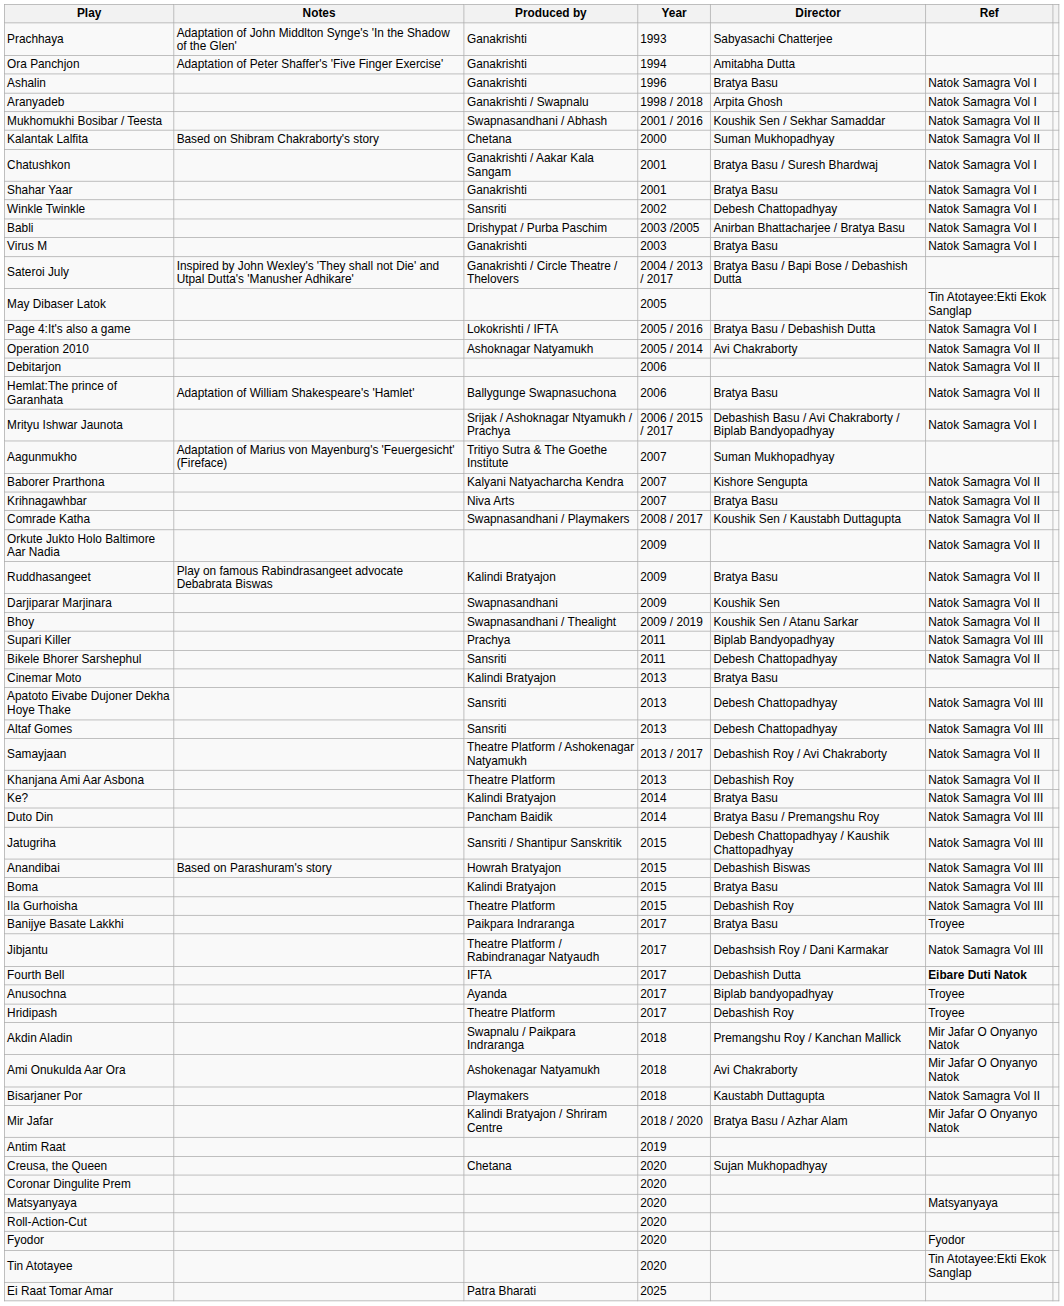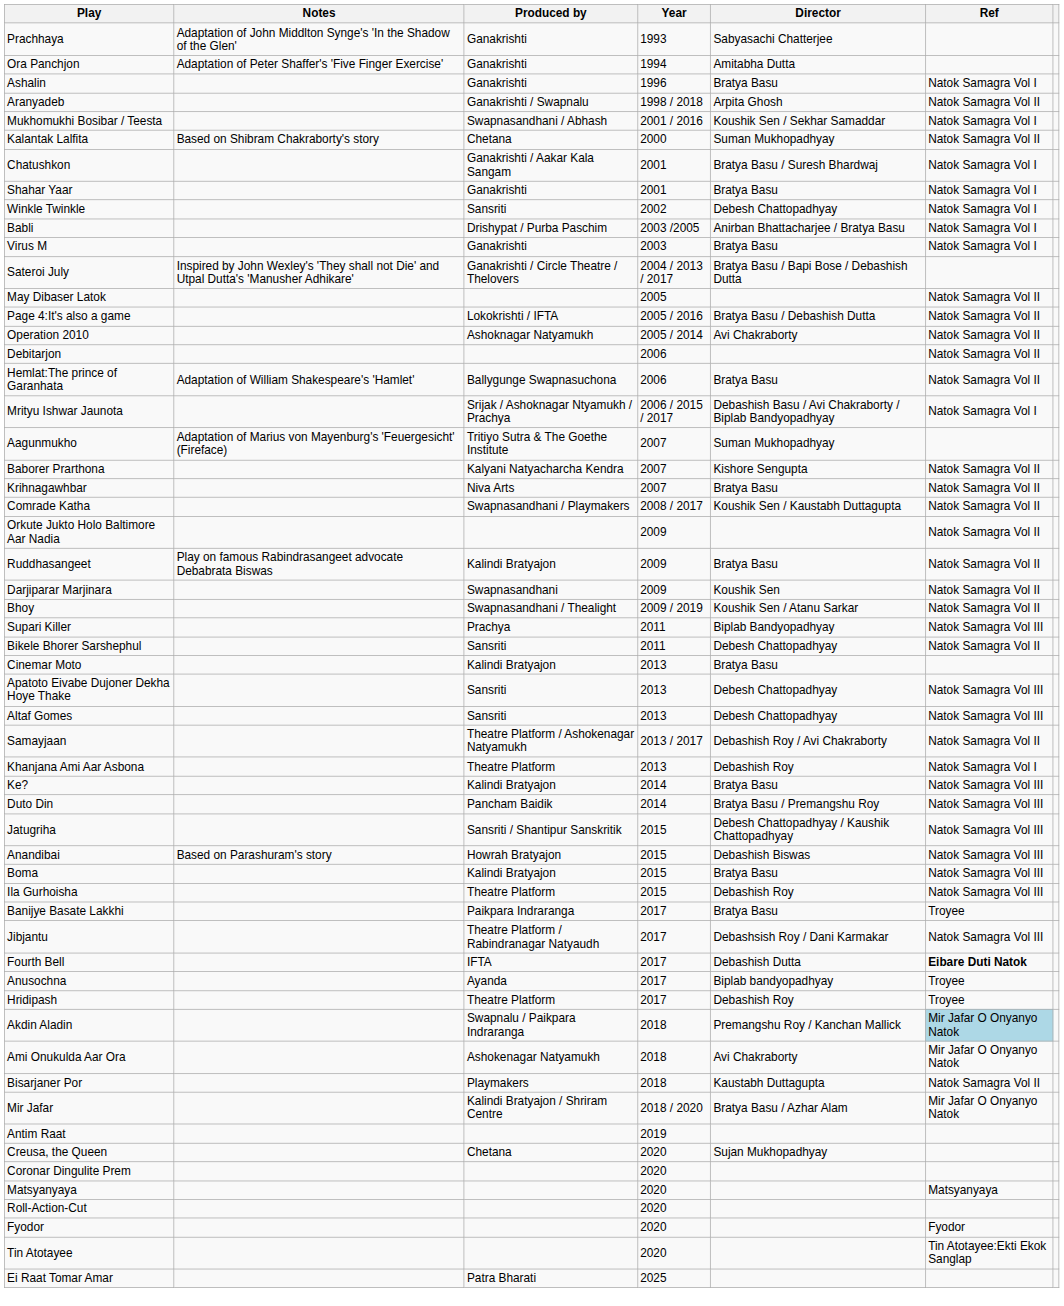 <table class="wikitable sortable mw-collapsible" width="90%;">
 <tr>
 <th>Play</th>
 <th>Notes</th>
 <th>Produced by</th>
 <th>Year</th>
 <th>Director</th>
 <th>Ref</th>
 <th></th>
 </tr>
 <tr>
 <td>Prachhaya</td>
 <td>Adaptation of John Middlton Synge's 'In the Shadow of the Glen'</td>
 <td>Ganakrishti</td>
 <td>1993</td>
 <td>Sabyasachi Chatterjee</td>
 <td></td>
 <td></td>
 </tr>
 <tr>
 <td>Ora Panchjon</td>
 <td>Adaptation of Peter Shaffer's 'Five Finger Exercise'</td>
 <td>Ganakrishti</td>
 <td>1994</td>
 <td>Amitabha Dutta</td>
 <td></td>
 <td></td>
 </tr>
 <tr>
 <td>Ashalin</td>
 <td></td>
 <td>Ganakrishti </td>
 <td>1996</td>
 <td>Bratya Basu</td>
 <td>Natok Samagra Vol I </td>
 <td></td>
 </tr>
 <tr>
 <td>Aranyadeb</td>
 <td></td>
 <td>Ganakrishti / Swapnalu</td>
 <td>1998 / 2018</td>
 <td>Arpita Ghosh</td>
-<td>Natok Samagra Vol I </td>
+<td>Natok Samagra Vol II </td>
 <td></td>
 </tr>
 <tr>
 <td>Mukhomukhi Bosibar / Teesta</td>
 <td></td>
 <td>Swapnasandhani / Abhash </td>
 <td>2001 / 2016</td>
 <td>Koushik Sen / Sekhar Samaddar</td>
-<td>Natok Samagra Vol II </td>
+<td>Natok Samagra Vol I </td>
 <td></td>
 </tr>
 <tr>
 <td>Kalantak Lalfita</td>
 <td>Based on Shibram Chakraborty's story</td>
 <td>Chetana</td>
 <td>2000</td>
 <td>Suman Mukhopadhyay</td>
 <td>Natok Samagra Vol II </td>
 <td></td>
 </tr>
 <tr>
 <td>Chatushkon</td>
 <td></td>
 <td>Ganakrishti / Aakar Kala Sangam</td>
 <td>2001</td>
 <td>Bratya Basu / Suresh Bhardwaj</td>
 <td>Natok Samagra Vol I </td>
 <td></td>
 </tr>
 <tr>
 <td>Shahar Yaar</td>
 <td></td>
 <td>Ganakrishti</td>
 <td>2001</td>
 <td>Bratya Basu</td>
 <td>Natok Samagra Vol I </td>
 <td></td>
 </tr>
 <tr>
 <td>Winkle Twinkle</td>
 <td></td>
 <td>Sansriti</td>
 <td>2002</td>
 <td>Debesh Chattopadhyay</td>
 <td>Natok Samagra Vol I </td>
 <td></td>
 </tr>
 <tr>
 <td>Babli</td>
 <td></td>
 <td>Drishypat / Purba Paschim</td>
 <td>2003 /2005</td>
 <td>Anirban Bhattacharjee / Bratya Basu</td>
 <td>Natok Samagra Vol I </td>
 <td></td>
 </tr>
 <tr>
 <td>Virus M</td>
 <td></td>
 <td>Ganakrishti</td>
 <td>2003</td>
 <td>Bratya Basu</td>
 <td>Natok Samagra Vol I </td>
 <td></td>
 </tr>
 <tr>
 <td>Sateroi July</td>
 <td>Inspired by John Wexley's 'They shall not Die' and Utpal Dutta's 'Manusher Adhikare'</td>
 <td>Ganakrishti / Circle Theatre / Thelovers</td>
 <td>2004 / 2013 / 2017</td>
 <td>Bratya Basu / Bapi Bose / Debashish Dutta</td>
 <td></td>
 </tr>
 <tr>
 <td>May Dibaser Latok</td>
 <td></td>
 <td></td>
 <td>2005</td>
 <td></td>
-<td>Tin Atotayee:Ekti Ekok Sanglap </td>
+<td>Natok Samagra Vol II </td>
 <td></td>
 </tr>
 <tr>
 <td>Page 4:It's also a game</td>
 <td></td>
 <td>Lokokrishti / IFTA</td>
 <td>2005 / 2016</td>
 <td>Bratya Basu / Debashish Dutta</td>
-<td>Natok Samagra Vol I </td>
+<td>Natok Samagra Vol II </td>
 <td></td>
 </tr>
 <tr>
 <td>Operation 2010</td>
 <td></td>
 <td>Ashoknagar Natyamukh</td>
 <td>2005 / 2014</td>
 <td>Avi Chakraborty</td>
 <td>Natok Samagra Vol II </td>
 <td></td>
 </tr>
 <tr>
 <td>Debitarjon</td>
 <td></td>
 <td></td>
 <td>2006</td>
 <td></td>
 <td>Natok Samagra Vol II </td>
 <td></td>
 </tr>
 <tr>
 <td>Hemlat:The prince of Garanhata</td>
 <td>Adaptation of William Shakespeare's 'Hamlet'</td>
 <td>Ballygunge Swapnasuchona</td>
 <td>2006</td>
 <td>Bratya Basu</td>
 <td>Natok Samagra Vol II </td>
 <td></td>
 </tr>
 <tr>
 <td>Mrityu Ishwar Jaunota</td>
 <td></td>
 <td>Srijak / Ashoknagar Ntyamukh / Prachya</td>
 <td>2006 / 2015 / 2017</td>
 <td>Debashish Basu / Avi Chakraborty / Biplab Bandyopadhyay</td>
 <td>Natok Samagra Vol I </td>
 <td></td>
 </tr>
 <tr>
 <td>Aagunmukho</td>
 <td>Adaptation of Marius von Mayenburg's 'Feuergesicht' (Fireface)</td>
 <td>Tritiyo Sutra & The Goethe Institute</td>
 <td>2007</td>
 <td>Suman Mukhopadhyay</td>
 <td></td>
 <td></td>
 </tr>
 <tr>
 <td>Baborer Prarthona</td>
 <td></td>
 <td>Kalyani Natyacharcha Kendra</td>
 <td>2007</td>
 <td>Kishore Sengupta</td>
 <td>Natok Samagra Vol II </td>
 <td></td>
 </tr>
 <tr>
 <td>Krihnagawhbar</td>
 <td></td>
 <td>Niva Arts</td>
 <td>2007</td>
 <td>Bratya Basu</td>
 <td>Natok Samagra Vol II </td>
 <td></td>
 </tr>
 <tr>
 <td>Comrade Katha</td>
 <td></td>
 <td>Swapnasandhani / Playmakers</td>
 <td>2008 / 2017</td>
 <td>Koushik Sen / Kaustabh Duttagupta</td>
 <td>Natok Samagra Vol II </td>
 <td></td>
 </tr>
 <tr>
 <td>Orkute Jukto Holo Baltimore Aar Nadia</td>
 <td></td>
 <td></td>
 <td>2009</td>
 <td></td>
 <td>Natok Samagra Vol II </td>
 <td></td>
 </tr>
 <tr>
 <td>Ruddhasangeet</td>
 <td>Play on famous Rabindrasangeet advocate Debabrata Biswas</td>
 <td>Kalindi Bratyajon</td>
 <td>2009</td>
 <td>Bratya Basu</td>
 <td>Natok Samagra Vol II </td>
 <td></td>
 </tr>
 <tr>
 <td>Darjiparar Marjinara</td>
 <td></td>
 <td>Swapnasandhani</td>
 <td>2009</td>
 <td>Koushik Sen</td>
 <td>Natok Samagra Vol II </td>
 <td></td>
 </tr>
 <tr>
 <td>Bhoy</td>
 <td></td>
 <td>Swapnasandhani / Thealight</td>
 <td>2009 / 2019</td>
 <td>Koushik Sen / Atanu Sarkar</td>
 <td>Natok Samagra Vol II </td>
 <td></td>
 </tr>
 <tr>
 <td>Supari Killer</td>
 <td></td>
 <td>Prachya</td>
 <td>2011</td>
 <td>Biplab Bandyopadhyay</td>
 <td>Natok Samagra Vol III </td>
 <td></td>
 </tr>
 <tr>
 <td>Bikele Bhorer Sarshephul</td>
 <td></td>
 <td>Sansriti</td>
 <td>2011</td>
 <td>Debesh Chattopadhyay</td>
 <td>Natok Samagra Vol II </td>
 <td></td>
 </tr>
 <tr>
 <td>Cinemar Moto</td>
 <td></td>
 <td>Kalindi Bratyajon</td>
 <td>2013</td>
 <td>Bratya Basu</td>
 <td></td>
 <td></td>
 </tr>
 <tr>
 <td>Apatoto Eivabe Dujoner Dekha Hoye Thake</td>
 <td></td>
 <td>Sansriti</td>
 <td>2013</td>
 <td>Debesh Chattopadhyay</td>
 <td>Natok Samagra Vol III </td>
 <td></td>
 </tr>
 <tr>
 <td>Altaf Gomes</td>
 <td></td>
 <td>Sansriti</td>
 <td>2013</td>
 <td>Debesh Chattopadhyay</td>
 <td>Natok Samagra Vol III </td>
 <td></td>
 </tr>
 <tr>
 <td>Samayjaan</td>
 <td></td>
 <td>Theatre Platform / Ashokenagar Natyamukh</td>
 <td>2013 / 2017</td>
 <td>Debashish Roy / Avi Chakraborty</td>
 <td>Natok Samagra Vol II </td>
 <td></td>
 </tr>
 <tr>
 <td>Khanjana Ami Aar Asbona</td>
 <td></td>
 <td>Theatre Platform</td>
 <td>2013</td>
 <td>Debashish Roy</td>
-<td>Natok Samagra Vol II </td>
+<td>Natok Samagra Vol I </td>
 <td></td>
 </tr>
 <tr>
 <td>Ke?</td>
 <td></td>
 <td>Kalindi Bratyajon</td>
 <td>2014</td>
 <td>Bratya Basu</td>
 <td>Natok Samagra Vol III </td>
 <td></td>
 </tr>
 <tr>
 <td>Duto Din</td>
 <td></td>
 <td>Pancham Baidik</td>
 <td>2014</td>
 <td>Bratya Basu / Premangshu Roy</td>
 <td>Natok Samagra Vol III </td>
 <td></td>
 </tr>
 <tr>
 <td>Jatugriha</td>
 <td></td>
 <td>Sansriti / Shantipur Sanskritik</td>
 <td>2015</td>
 <td>Debesh Chattopadhyay / Kaushik Chattopadhyay</td>
 <td>Natok Samagra Vol III </td>
 <td></td>
 </tr>
 <tr>
 <td>Anandibai</td>
 <td>Based on Parashuram's story</td>
 <td>Howrah Bratyajon</td>
 <td>2015</td>
 <td>Debashish Biswas</td>
 <td>Natok Samagra Vol III </td>
 <td></td>
 </tr>
 <tr>
 <td>Boma</td>
 <td></td>
 <td>Kalindi Bratyajon</td>
 <td>2015</td>
 <td>Bratya Basu</td>
 <td>Natok Samagra Vol III </td>
 <td></td>
 </tr>
 <tr>
 <td>Ila Gurhoisha</td>
 <td></td>
 <td>Theatre Platform</td>
 <td>2015</td>
 <td>Debashish Roy</td>
 <td>Natok Samagra Vol III </td>
 <td></td>
 </tr>
 <tr>
 <td>Banijye Basate Lakkhi</td>
 <td></td>
 <td>Paikpara Indraranga</td>
 <td>2017</td>
 <td>Bratya Basu</td>
 <td>Troyee </td>
 <td></td>
 </tr>
 <tr>
 <td>Jibjantu</td>
 <td></td>
 <td>Theatre Platform / Rabindranagar Natyaudh</td>
 <td>2017</td>
 <td>Debashsish Roy / Dani Karmakar</td>
 <td>Natok Samagra Vol III </td>
 <td></td>
 </tr>
 <tr>
 <td>Fourth Bell</td>
 <td></td>
 <td>IFTA</td>
 <td>2017</td>
 <td>Debashish Dutta</td>
 <td><strong>Eibare Duti Natok</strong></td>
 <td></td>
 </tr>
 <tr>
 <td>Anusochna</td>
 <td></td>
 <td>Ayanda</td>
 <td>2017</td>
 <td>Biplab bandyopadhyay</td>
 <td>Troyee </td>
 <td></td>
 </tr>
 <tr>
 <td>Hridipash</td>
 <td></td>
 <td>Theatre Platform</td>
 <td>2017</td>
 <td>Debashish Roy</td>
 <td>Troyee </td>
 <td></td>
 </tr>
 <tr>
 <td>Akdin Aladin</td>
 <td></td>
 <td>Swapnalu / Paikpara Indraranga</td>
 <td>2018</td>
 <td>Premangshu Roy / Kanchan Mallick</td>
-<td>Mir Jafar O Onyanyo Natok </td>
+<td style="background: lightblue;">Mir Jafar O Onyanyo Natok </td>
 <td></td>
 </tr>
 <tr>
 <td>Ami Onukulda Aar Ora</td>
 <td></td>
 <td>Ashokenagar Natyamukh</td>
 <td>2018</td>
 <td>Avi Chakraborty</td>
 <td>Mir Jafar O Onyanyo Natok </td>
 <td></td>
 </tr>
 <tr>
 <td>Bisarjaner Por</td>
 <td></td>
 <td>Playmakers</td>
 <td>2018</td>
 <td>Kaustabh Duttagupta</td>
 <td>Natok Samagra Vol II </td>
 <td></td>
 </tr>
 <tr>
 <td>Mir Jafar</td>
 <td></td>
 <td>Kalindi Bratyajon / Shriram Centre</td>
 <td>2018 / 2020</td>
 <td>Bratya Basu / Azhar Alam</td>
 <td>Mir Jafar O Onyanyo Natok </td>
 <td></td>
 </tr>
 <tr>
 <td>Antim Raat</td>
 <td></td>
 <td></td>
 <td>2019</td>
 <td></td>
 <td></td>
 <td></td>
 </tr>
 <tr>
 <td>Creusa, the Queen</td>
 <td></td>
 <td>Chetana</td>
 <td>2020</td>
 <td>Sujan Mukhopadhyay</td>
 <td></td>
 <td></td>
 </tr>
 <tr>
 <td>Coronar Dingulite Prem</td>
 <td></td>
 <td></td>
 <td>2020</td>
 <td></td>
 <td></td>
 <td></td>
 </tr>
 <tr>
 <td>Matsyanyaya</td>
 <td></td>
 <td></td>
 <td>2020</td>
 <td></td>
 <td>Matsyanyaya </td>
 <td></td>
 </tr>
 <tr>
 <td>Roll-Action-Cut</td>
 <td></td>
 <td></td>
 <td>2020</td>
 <td></td>
 <td></td>
 <td></td>
 </tr>
 <tr>
 <td>Fyodor</td>
 <td></td>
 <td></td>
 <td>2020</td>
 <td></td>
 <td>Fyodor </td>
 <td></td>
 </tr>
 <tr>
 <td>Tin Atotayee</td>
 <td></td>
 <td></td>
 <td>2020</td>
 <td></td>
 <td>Tin Atotayee:Ekti Ekok Sanglap </td>
 <td></td>
 </tr>
 <tr>
 <td>Ei Raat Tomar Amar</td>
 <td></td>
 <td>Patra Bharati</td>
 <td>2025</td>
 <td></td>
 <td></td>
 <td></td>
 </tr>
 </table>
